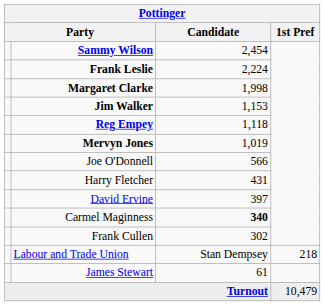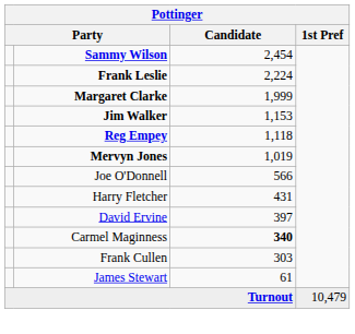 <table class="wikitable">
 <tr>
 <th colspan="4" align="center"><a href='#'>Pottinger</a></th>
 </tr>
 <tr>
 <th colspan="2" align="center" width=200>Party</th>
 <th width=150>Candidate</th>
 <th width=60>1st Pref</th>
 </tr>
 <tr>
 <td></td>
 <td align="right"><strong><a href='#'>Sammy Wilson</a></strong></td>
 <td align="right">2,454</td>
 </tr>
 <tr>
 <td></td>
 <td align="right"><strong>Frank Leslie</strong></td>
 <td align="right">2,224</td>
 </tr>
 <tr>
 <td></td>
 <td align="right"><strong>Margaret Clarke</strong></td>
-<td align="right">1,998</td>
+<td align="right">1,999</td>
 </tr>
 <tr>
 <td></td>
 <td align="right"><strong>Jim Walker</strong></td>
 <td align="right">1,153</td>
 </tr>
 <tr>
 <td></td>
 <td align="right"><strong><a href='#'>Reg Empey</a></strong></td>
 <td align="right">1,118</td>
 </tr>
 <tr>
 <td></td>
 <td align="right"><strong>Mervyn Jones</strong></td>
 <td align="right">1,019</td>
 </tr>
 <tr>
 <td></td>
 <td align="right">Joe O'Donnell</td>
 <td align="right">566</td>
 </tr>
 <tr>
 <td></td>
 <td align="right">Harry Fletcher</td>
 <td align="right">431</td>
 </tr>
 <tr>
 <td></td>
 <td align="right"><a href='#'>David Ervine</a></td>
 <td align="right">397</td>
 </tr>
 <tr>
 <td></td>
 <td align="right">Carmel Maginness</td>
 <td align="right"><strong>340</strong></td>
 </tr>
 <tr>
 <td></td>
 <td align="right">Frank Cullen</td>
-<td align="right">302</td>
-</tr>
-<tr>
-<td></td>
-<td><a href='#'>Labour and Trade Union</a></td>
-<td align="right">Stan Dempsey</td>
-<td align="right">218</td>
+<td align="right">303</td>
 </tr>
 <tr>
 <td></td>
 <td align="right"><a href='#'>James Stewart</a></td>
 <td align="right">61</td>
 </tr>
 <tr bgcolor="EEEEEE">
 <td colspan=3 align="right"><strong><a href='#'>Turnout</a></strong></td>
 <td align="right">10,479</td>
 </tr>
 </table>
